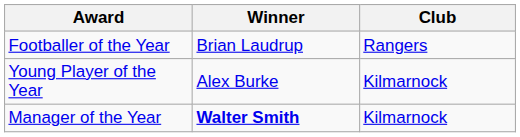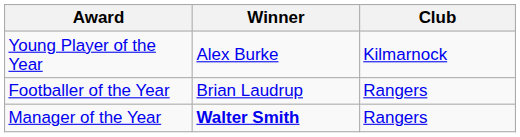 <table class="wikitable">
 <tr>
 <th width=170>Award</th>
 <th width=150>Winner</th>
 <th width=140>Club</th>
 </tr>
 <tr>
+<td><a href='#'>Young Player of the Year</a></td>
+<td> <a href='#'>Alex Burke</a></td>
+<td><a href='#'>Kilmarnock</a></td>
+</tr>
+<tr>
 <td><a href='#'>Footballer of the Year</a></td>
 <td> <a href='#'>Brian Laudrup</a></td>
 <td><a href='#'>Rangers</a></td>
 </tr>
 <tr>
-<td><a href='#'>Young Player of the Year</a></td>
-<td> <a href='#'>Alex Burke</a></td>
-<td><a href='#'>Kilmarnock</a></td>
-</tr>
-<tr>
 <td><a href='#'>Manager of the Year</a></td>
 <td><strong> <a href='#'>Walter Smith</a></strong></td>
-<td><a href='#'>Kilmarnock</a></td>
+<td><a href='#'>Rangers</a></td>
 </tr>
 </table>
